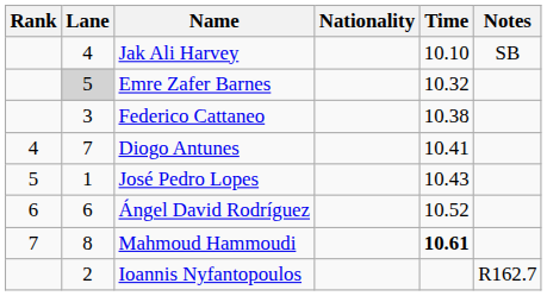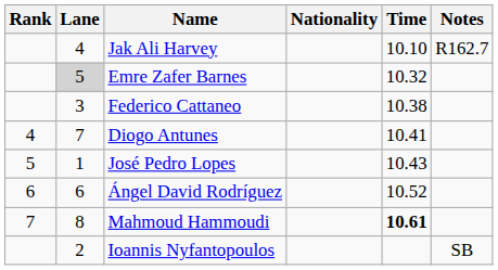 <table class="wikitable sortable" style="text-align:center">
 <tr>
 <th>Rank</th>
 <th>Lane</th>
 <th>Name</th>
 <th>Nationality</th>
 <th>Time</th>
 <th>Notes</th>
 </tr>
 <tr>
 <td></td>
 <td>4</td>
 <td align=left><a href='#'>Jak Ali Harvey</a></td>
 <td align=left></td>
 <td>10.10</td>
-<td>SB</td>
+<td>R162.7</td>
 </tr>
 <tr>
 <td></td>
 <td style="background: lightgrey;">5</td>
 <td align=left><a href='#'>Emre Zafer Barnes</a></td>
 <td align=left></td>
 <td>10.32</td>
 <td></td>
 </tr>
 <tr>
 <td></td>
 <td>3</td>
 <td align=left><a href='#'>Federico Cattaneo</a></td>
 <td align=left></td>
 <td>10.38</td>
 <td></td>
 </tr>
 <tr>
 <td>4</td>
 <td>7</td>
 <td align=left><a href='#'>Diogo Antunes</a></td>
 <td align=left></td>
 <td>10.41</td>
 <td></td>
 </tr>
 <tr>
 <td>5</td>
 <td>1</td>
 <td align=left><a href='#'>José Pedro Lopes</a></td>
 <td align=left></td>
 <td>10.43</td>
 <td></td>
 </tr>
 <tr>
 <td>6</td>
 <td>6</td>
 <td align=left><a href='#'>Ángel David Rodríguez</a></td>
 <td align=left></td>
 <td>10.52</td>
 <td></td>
 </tr>
 <tr>
 <td>7</td>
 <td>8</td>
 <td align=left><a href='#'>Mahmoud Hammoudi</a></td>
 <td align=left></td>
 <td><strong>10.61</strong></td>
 <td></td>
 </tr>
 <tr>
 <td></td>
 <td>2</td>
 <td align=left><a href='#'>Ioannis Nyfantopoulos</a></td>
 <td align=left></td>
 <td></td>
-<td>R162.7</td>
+<td>SB</td>
 </tr>
 </table>
